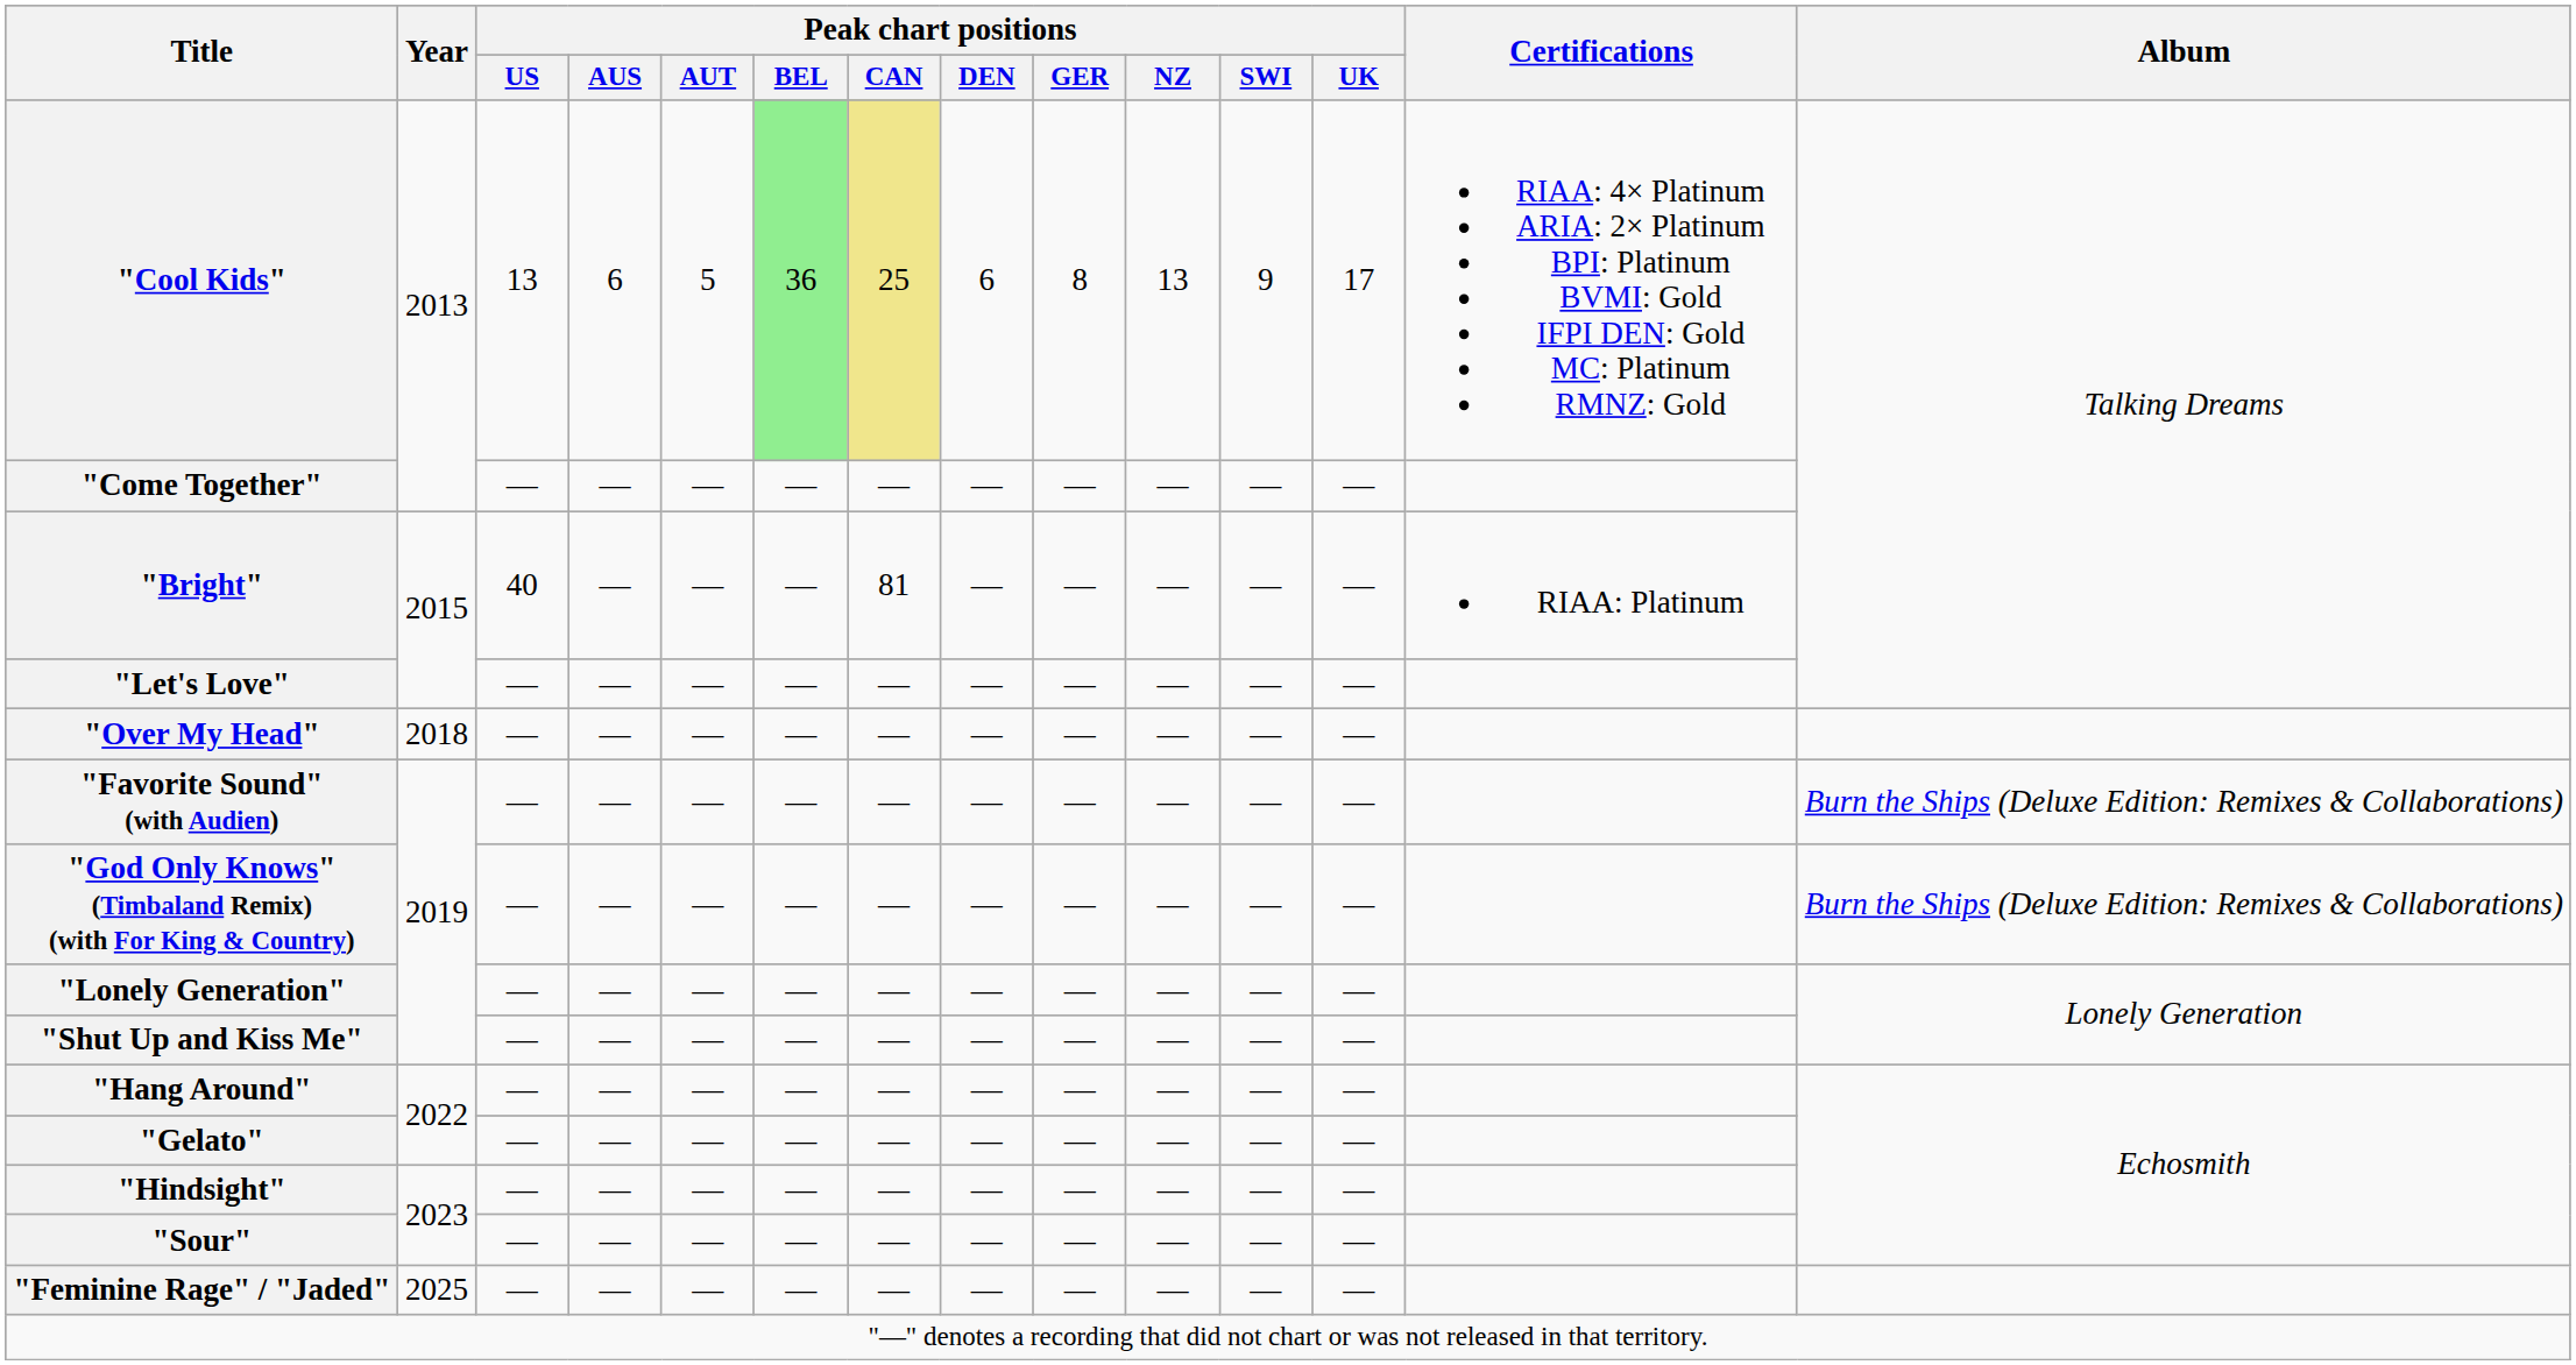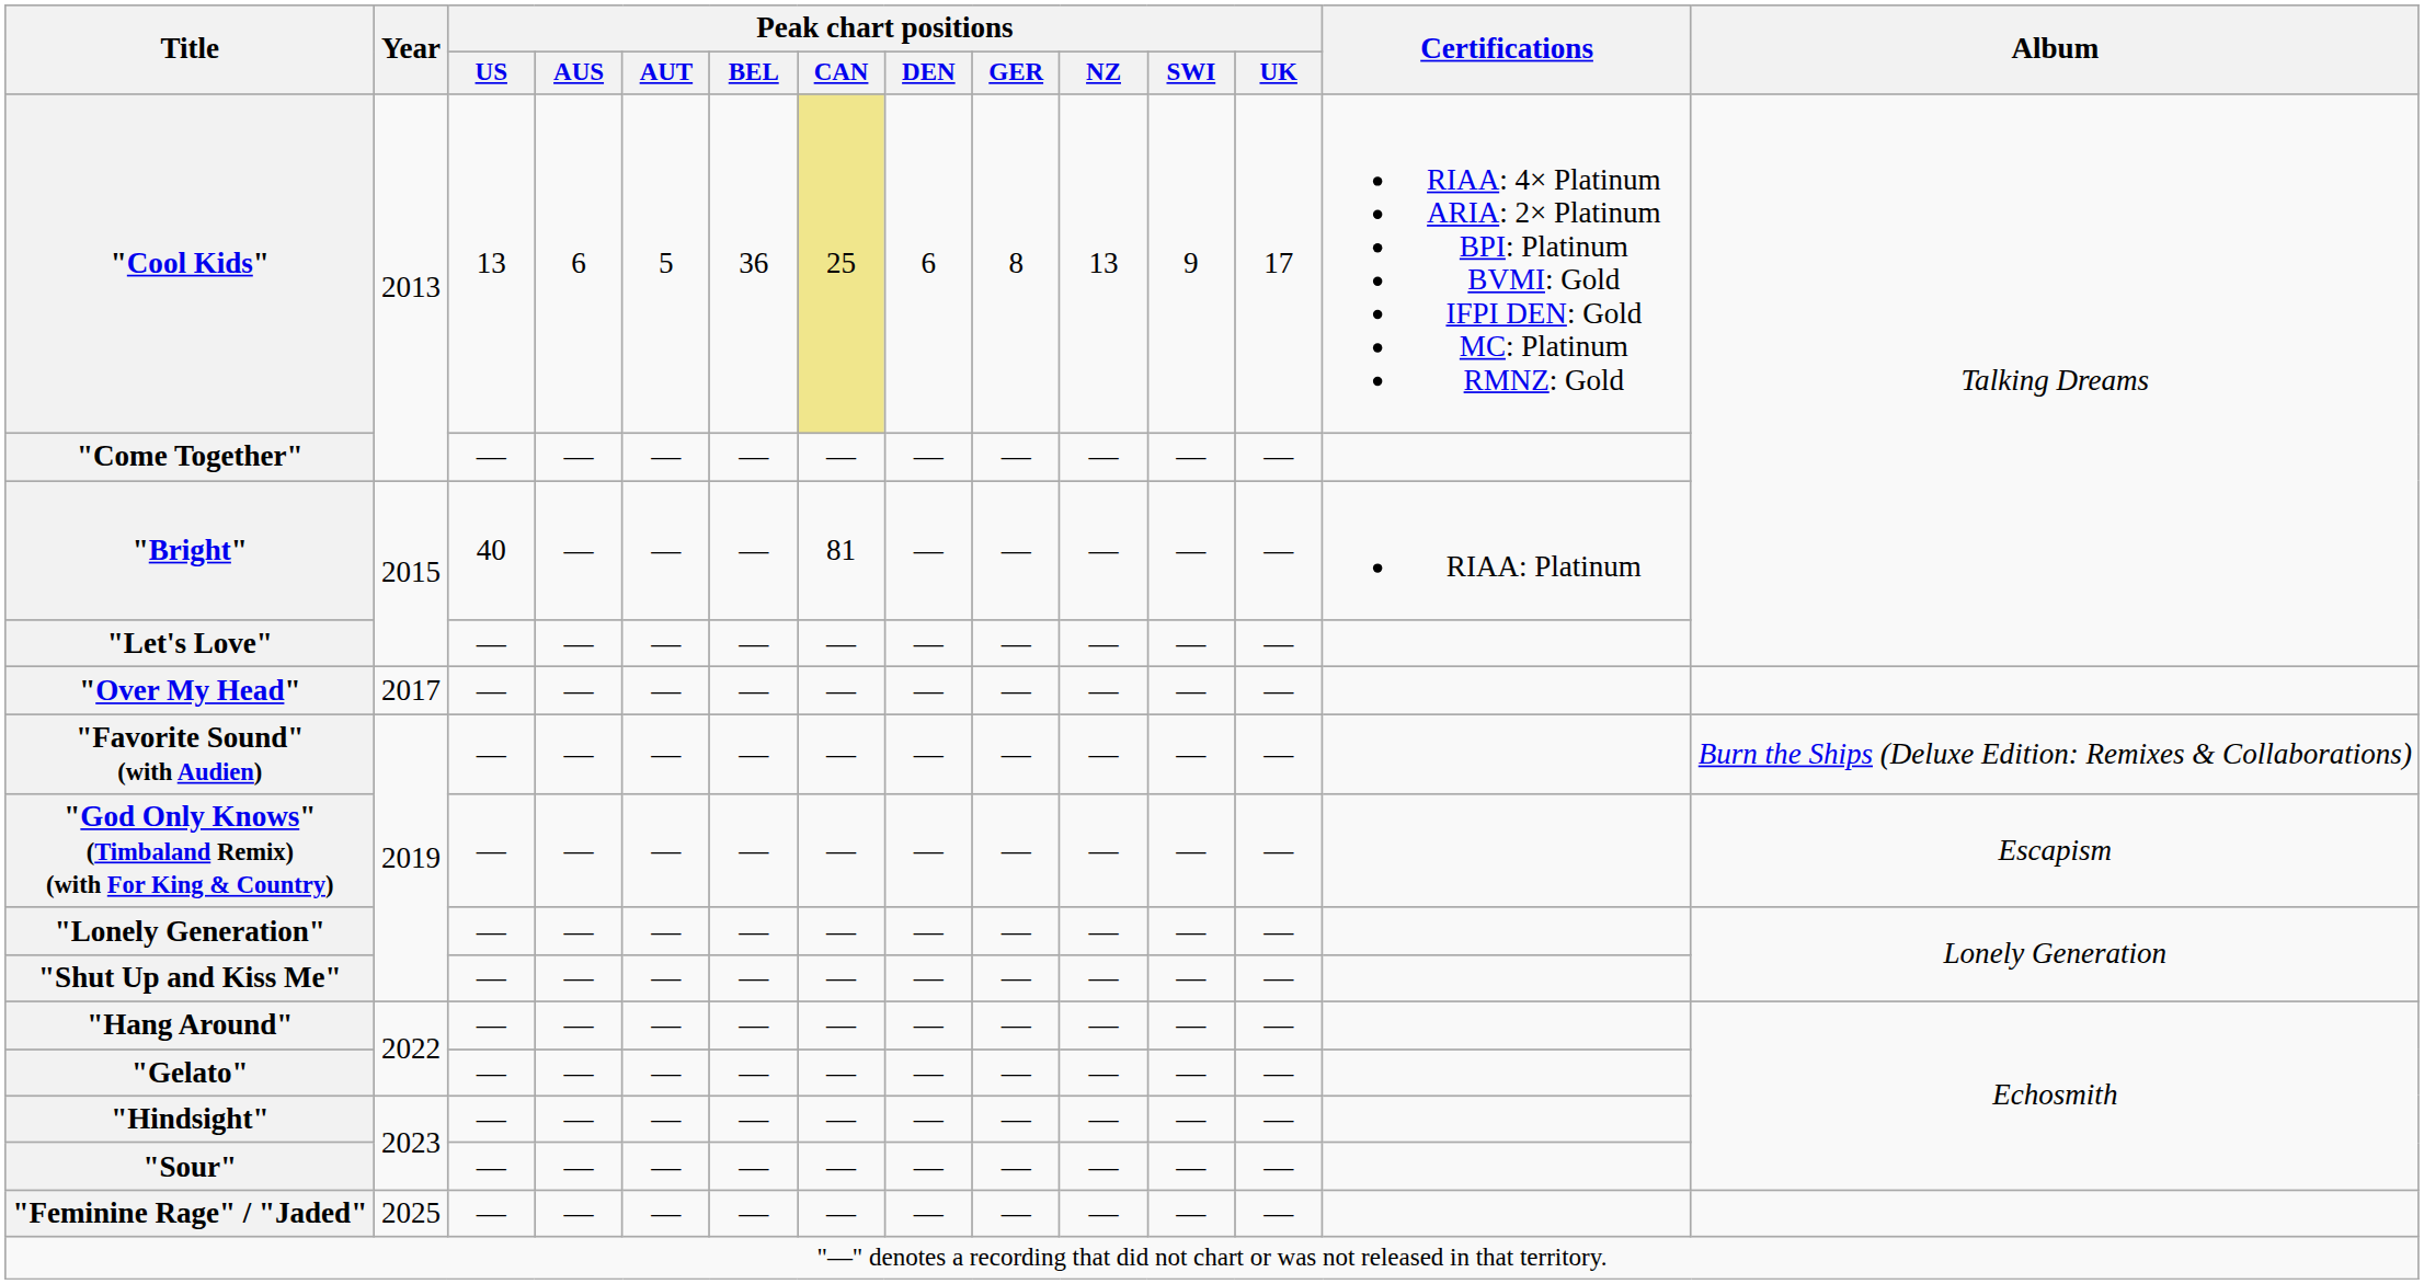 <table class="wikitable plainrowheaders" style="text-align:center;" border="1">
 <tr>
 <th scope="col" rowspan="2" style="width:12em;">Title</th>
 <th scope="col" rowspan="2" style="width:1em;">Year</th>
 <th scope="col" colspan="10">Peak chart positions</th>
 <th scope="col" rowspan="2"style="width:12em;"><a href='#'>Certifications</a></th>
 <th scope="col" rowspan="2">Album</th>
 </tr>
 <tr>
 <th scope="col" style="width:3em;font-size:85%;"><a href='#'>US</a><br></th>
 <th scope="col" style="width:3em;font-size:85%;"><a href='#'>AUS</a><br></th>
 <th scope="col" style="width:3em;font-size:85%;"><a href='#'>AUT</a><br></th>
 <th scope="col" style="width:3em;font-size:85%;"><a href='#'>BEL</a><br></th>
 <th scope="col" style="width:3em;font-size:85%;"><a href='#'>CAN</a><br></th>
 <th scope="col" style="width:3em;font-size:85%;"><a href='#'>DEN</a><br></th>
 <th scope="col" style="width:3em;font-size:85%;"><a href='#'>GER</a><br></th>
 <th scope="col" style="width:3em;font-size:85%;"><a href='#'>NZ</a><br></th>
 <th scope="col" style="width:3em;font-size:85%;"><a href='#'>SWI</a><br></th>
 <th scope="col" style="width:3em;font-size:85%;"><a href='#'>UK</a><br></th>
 </tr>
 <tr>
 <th scope="row">"<a href='#'>Cool Kids</a>"</th>
 <td rowspan="2">2013</td>
 <td>13</td>
 <td>6</td>
 <td>5</td>
-<td style="background: lightgreen;">36</td>
+<td>36</td>
 <td style="background: khaki;">25</td>
 <td>6</td>
 <td>8</td>
 <td>13</td>
 <td>9</td>
 <td>17</td>
 <td><br><ul><li><a href='#'>RIAA</a>: 4× Platinum</li><li><a href='#'>ARIA</a>: 2× Platinum</li><li><a href='#'>BPI</a>: Platinum</li><li><a href='#'>BVMI</a>: Gold</li><li><a href='#'>IFPI DEN</a>: Gold</li><li><a href='#'>MC</a>: Platinum</li><li><a href='#'>RMNZ</a>: Gold</li></ul></td>
 <td rowspan="4"><em>Talking Dreams</em></td>
 </tr>
 <tr>
 <th scope="row">"Come Together"</th>
 <td>—</td>
 <td>—</td>
 <td>—</td>
 <td>—</td>
 <td>—</td>
 <td>—</td>
 <td>—</td>
 <td>—</td>
 <td>—</td>
 <td>—</td>
 <td></td>
 </tr>
 <tr>
 <th scope="row">"<a href='#'>Bright</a>"</th>
 <td rowspan="2">2015</td>
 <td>40</td>
 <td>—</td>
 <td>—</td>
 <td>—</td>
 <td>81</td>
 <td>—</td>
 <td>—</td>
 <td>—</td>
 <td>—</td>
 <td>—</td>
 <td><br><ul><li>RIAA: Platinum</li></ul></td>
 </tr>
 <tr>
 <th scope="row">"Let's Love"</th>
 <td>—</td>
 <td>—</td>
 <td>—</td>
 <td>—</td>
 <td>—</td>
 <td>—</td>
 <td>—</td>
 <td>—</td>
 <td>—</td>
 <td>—</td>
 <td></td>
 </tr>
 <tr>
 <th scope="row">"<a href='#'>Over My Head</a>"</th>
-<td>2018</td>
+<td>2017</td>
 <td>—</td>
 <td>—</td>
 <td>—</td>
 <td>—</td>
 <td>—</td>
 <td>—</td>
 <td>—</td>
 <td>—</td>
 <td>—</td>
 <td>—</td>
 <td></td>
 <td></td>
 </tr>
 <tr>
 <th scope="row">"Favorite Sound" <br><small>(with <a href='#'>Audien</a>)</small></th>
 <td rowspan="4">2019</td>
 <td>—</td>
 <td>—</td>
 <td>—</td>
 <td>—</td>
 <td>—</td>
 <td>—</td>
 <td>—</td>
 <td>—</td>
 <td>—</td>
 <td>—</td>
 <td></td>
 <td><em><a href='#'>Burn the Ships</a> (Deluxe Edition: Remixes & Collaborations)</em></td>
 </tr>
 <tr>
 <th scope="row">"<a href='#'>God Only Knows</a>" <small>(<a href='#'>Timbaland</a> Remix)</small><br><small>(with <a href='#'>For King & Country</a>)</small></th>
 <td>—</td>
 <td>—</td>
 <td>—</td>
 <td>—</td>
 <td>—</td>
 <td>—</td>
 <td>—</td>
 <td>—</td>
 <td>—</td>
 <td>—</td>
 <td></td>
-<td><em><a href='#'>Burn the Ships</a> (Deluxe Edition: Remixes & Collaborations)</em></td>
+<td><em>Escapism</em></td>
 </tr>
 <tr>
 <th scope="row">"Lonely Generation"</th>
 <td>—</td>
 <td>—</td>
 <td>—</td>
 <td>—</td>
 <td>—</td>
 <td>—</td>
 <td>—</td>
 <td>—</td>
 <td>—</td>
 <td>—</td>
 <td></td>
 <td rowspan="2"><em>Lonely Generation</em></td>
 </tr>
 <tr>
 <th scope="row">"Shut Up and Kiss Me"</th>
 <td>—</td>
 <td>—</td>
 <td>—</td>
 <td>—</td>
 <td>—</td>
 <td>—</td>
 <td>—</td>
 <td>—</td>
 <td>—</td>
 <td>—</td>
 <td></td>
 </tr>
 <tr>
 <th scope="row">"Hang Around"</th>
 <td rowspan="2">2022</td>
 <td>—</td>
 <td>—</td>
 <td>—</td>
 <td>—</td>
 <td>—</td>
 <td>—</td>
 <td>—</td>
 <td>—</td>
 <td>—</td>
 <td>—</td>
 <td></td>
 <td rowspan="4"><em>Echosmith</em></td>
 </tr>
 <tr>
 <th scope="row">"Gelato"</th>
 <td>—</td>
 <td>—</td>
 <td>—</td>
 <td>—</td>
 <td>—</td>
 <td>—</td>
 <td>—</td>
 <td>—</td>
 <td>—</td>
 <td>—</td>
 <td></td>
 </tr>
 <tr>
 <th scope="row">"Hindsight"</th>
 <td rowspan="2">2023</td>
 <td>—</td>
 <td>—</td>
 <td>—</td>
 <td>—</td>
 <td>—</td>
 <td>—</td>
 <td>—</td>
 <td>—</td>
 <td>—</td>
 <td>—</td>
 <td></td>
 </tr>
 <tr>
 <th scope="row">"Sour"</th>
 <td>—</td>
 <td>—</td>
 <td>—</td>
 <td>—</td>
 <td>—</td>
 <td>—</td>
 <td>—</td>
 <td>—</td>
 <td>—</td>
 <td>—</td>
 <td></td>
 </tr>
 <tr>
 <th scope="row">"Feminine Rage" / "Jaded"</th>
 <td>2025</td>
 <td>—</td>
 <td>—</td>
 <td>—</td>
 <td>—</td>
 <td>—</td>
 <td>—</td>
 <td>—</td>
 <td>—</td>
 <td>—</td>
 <td>—</td>
 <td></td>
 <td></td>
 </tr>
 <tr>
 <td colspan="20" style="text-align:center; font-size:85%;">"—" denotes a recording that did not chart or was not released in that territory.</td>
 </tr>
 </table>
